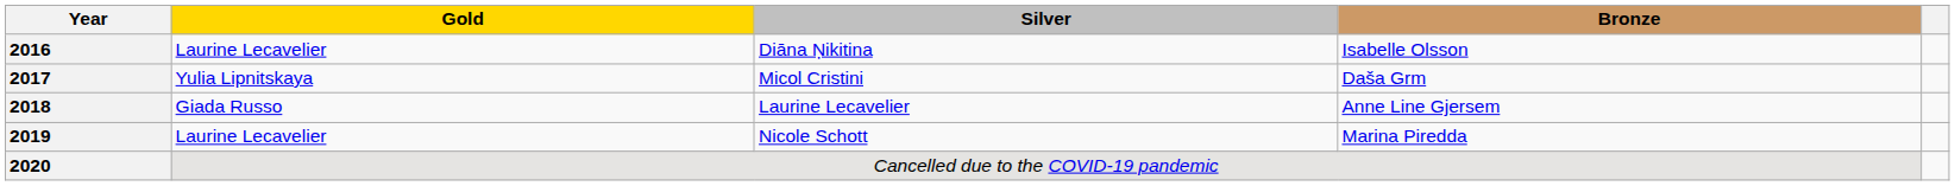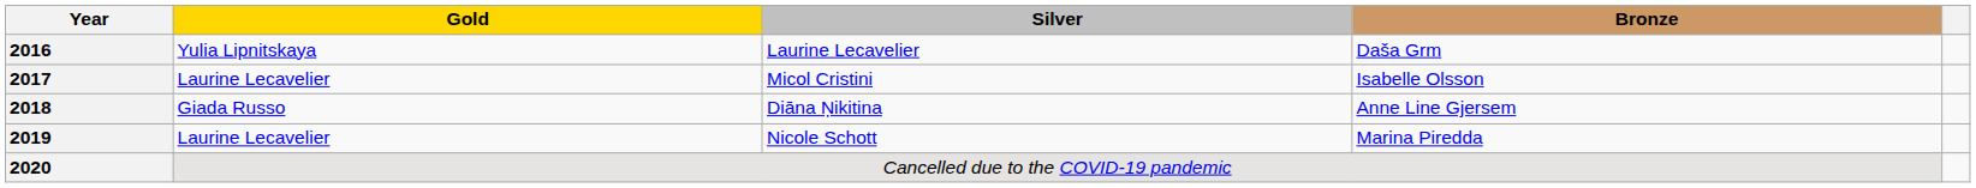 <table class="wikitable unsortable" style="text-align:left; width:85%">
 <tr>
 <th scope="col" style="text-align:center">Year</th>
 <td scope="col" style="text-align:center; width:30%; background:gold"><strong>Gold</strong></td>
 <td scope="col" style="text-align:center; width:30%; background:silver"><strong>Silver</strong></td>
 <td scope="col" style="text-align:center; width:30%; background:#c96"><strong>Bronze</strong></td>
 <th scope="col" style="text-align:center"></th>
 </tr>
 <tr>
 <th scope="row" style="text-align:left">2016</th>
+<td> <a href='#'>Yulia Lipnitskaya</a></td>
 <td> <a href='#'>Laurine Lecavelier</a></td>
-<td> <a href='#'>Diāna Ņikitina</a></td>
-<td> <a href='#'>Isabelle Olsson</a></td>
+<td> <a href='#'>Daša Grm</a></td>
 <td></td>
 </tr>
 <tr>
 <th scope="row" style="text-align:left">2017</th>
-<td> <a href='#'>Yulia Lipnitskaya</a></td>
+<td> <a href='#'>Laurine Lecavelier</a></td>
 <td> <a href='#'>Micol Cristini</a></td>
-<td> <a href='#'>Daša Grm</a></td>
+<td> <a href='#'>Isabelle Olsson</a></td>
 <td></td>
 </tr>
 <tr>
 <th scope="row" style="text-align:left">2018</th>
 <td> <a href='#'>Giada Russo</a></td>
-<td> <a href='#'>Laurine Lecavelier</a></td>
+<td> <a href='#'>Diāna Ņikitina</a></td>
 <td> <a href='#'>Anne Line Gjersem</a></td>
 <td></td>
 </tr>
 <tr>
 <th scope="row" style="text-align:left">2019</th>
 <td> <a href='#'>Laurine Lecavelier</a></td>
 <td> <a href='#'>Nicole Schott</a></td>
 <td> <a href='#'>Marina Piredda</a></td>
 <td></td>
 </tr>
 <tr>
 <th scope="row" style="text-align:left">2020</th>
 <td colspan="3" align="center" bgcolor="e5e4e2"><em>Cancelled due to the <a href='#'>COVID-19 pandemic</a></em></td>
 <td></td>
 </tr>
 </table>
